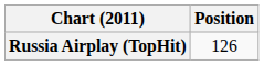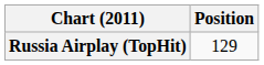 <table class="wikitable plainrowheaders" style="text-align:center">
 <tr>
 <th>Chart (2011)</th>
 <th>Position</th>
 </tr>
 <tr>
 <th scope="row">Russia Airplay (TopHit)</th>
-<td style="text-align:center;">126</td>
+<td style="text-align:center;">129</td>
 </tr>
 </table>
